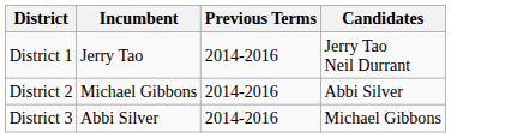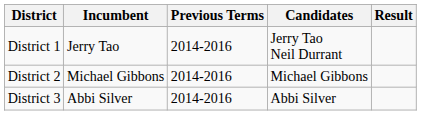 <table class="wikitable sortable">
 <tr valign=bottom>
 <th>District</th>
 <th>Incumbent</th>
 <th>Previous Terms</th>
 <th>Candidates</th>
+<th>Result</th>
 </tr>
 <tr>
 <td>District 1</td>
 <td>Jerry Tao</td>
 <td>2014-2016</td>
 <td>Jerry Tao<br>Neil Durrant</td>
+<td></td>
 </tr>
 <tr>
 <td>District 2</td>
 <td>Michael Gibbons</td>
 <td>2014-2016</td>
-<td>Abbi Silver</td>
+<td>Michael Gibbons</td>
+<td></td>
 </tr>
 <tr>
 <td>District 3</td>
 <td>Abbi Silver</td>
 <td>2014-2016</td>
-<td>Michael Gibbons</td>
+<td>Abbi Silver</td>
+<td></td>
 </tr>
 </table>
